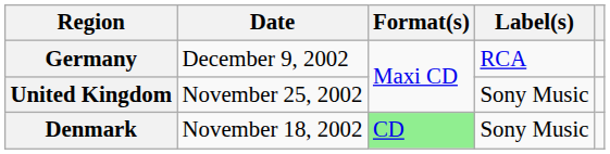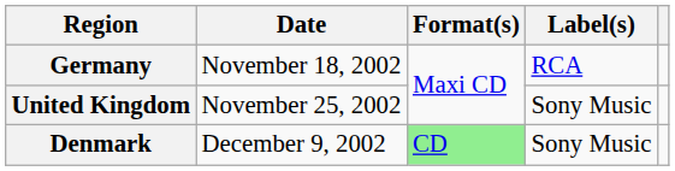 <table class="wikitable plainrowheaders">
 <tr>
 <th scope="col">Region</th>
 <th scope="col">Date</th>
 <th scope="col">Format(s)</th>
 <th scope="col">Label(s)</th>
 <th scope="col"></th>
 </tr>
 <tr>
 <th scope="row">Germany</th>
-<td>December 9, 2002</td>
+<td>November 18, 2002</td>
 <td rowspan="2"><a href='#'>Maxi CD</a></td>
 <td><a href='#'>RCA</a></td>
 <td></td>
 </tr>
 <tr>
 <th scope="row">United Kingdom</th>
 <td>November 25, 2002</td>
 <td>Sony Music</td>
 <td></td>
 </tr>
 <tr>
 <th scope="row">Denmark</th>
-<td>November 18, 2002</td>
+<td>December 9, 2002</td>
 <td style="background: lightgreen;"><a href='#'>CD</a></td>
 <td>Sony Music</td>
 <td></td>
 </tr>
 </table>
